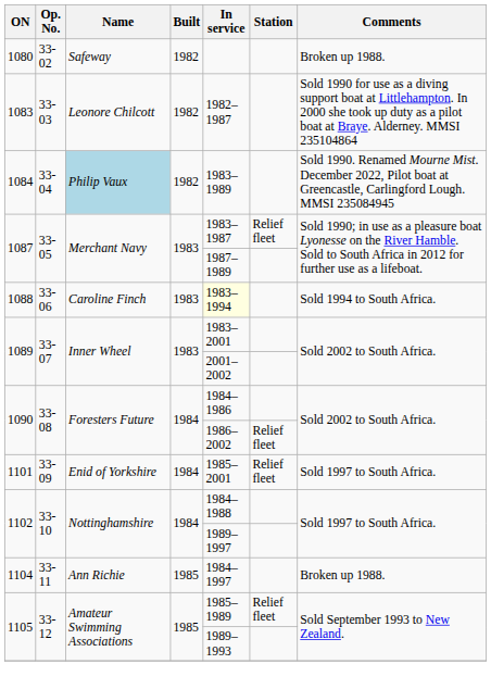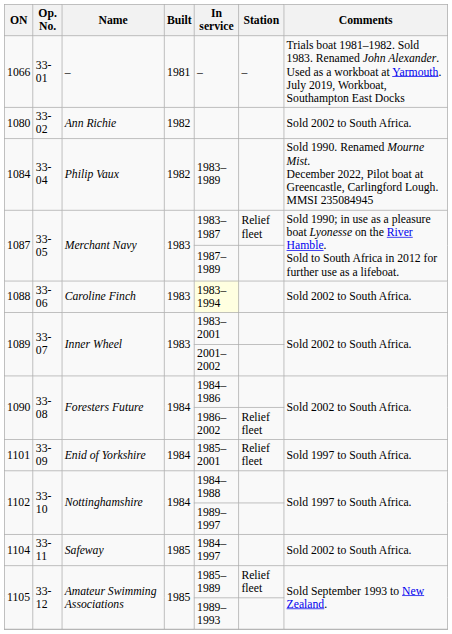 <table class="wikitable">
 <tr>
 <th>ON</th>
 <th>Op. No.</th>
 <th>Name</th>
 <th>Built</th>
 <th>In service</th>
 <th>Station</th>
 <th>Comments</th>
 </tr>
 <tr>
+<td>1066</td>
+<td>33-01</td>
+<td>–</td>
+<td>1981</td>
+<td>–</td>
+<td>–</td>
+<td>Trials boat 1981–1982. Sold 1983. Renamed <em>John Alexander</em>. Used as a workboat at <a href='#'>Yarmouth</a>.<br>July 2019, Workboat, Southampton East Docks</td>
+</tr>
+<tr>
 <td>1080</td>
 <td>33-02</td>
-<td><em>Safeway</em></td>
+<td><em>Ann Richie</em></td>
 <td>1982</td>
 <td></td>
 <td></td>
-<td>Broken up 1988.</td>
-</tr>
-<tr>
-<td>1083</td>
-<td>33-03</td>
-<td><em>Leonore Chilcott</em></td>
-<td>1982</td>
-<td>1982–1987</td>
-<td></td>
-<td>Sold 1990 for use as a diving support boat at <a href='#'>Littlehampton</a>. In 2000 she took up duty as a pilot boat at <a href='#'>Braye</a>. Alderney. MMSI 235104864</td>
+<td>Sold 2002 to South Africa.</td>
 </tr>
 <tr>
 <td>1084</td>
 <td>33-04</td>
-<td style="background: lightblue;"><em>Philip Vaux</em></td>
+<td><em>Philip Vaux</em></td>
 <td>1982</td>
 <td>1983–1989</td>
 <td></td>
 <td>Sold 1990. Renamed <em>Mourne Mist</em>.<br>December 2022, Pilot boat at Greencastle, Carlingford Lough. MMSI 235084945</td>
 </tr>
 <tr>
 <td rowspan="2">1087</td>
 <td rowspan="2">33-05</td>
 <td rowspan="2"><em>Merchant Navy</em></td>
 <td rowspan="2">1983</td>
 <td>1983–1987</td>
 <td>Relief fleet</td>
 <td rowspan="2">Sold 1990; in use as a pleasure boat <em>Lyonesse</em> on the <a href='#'>River Hamble</a>.<br>Sold to South Africa in 2012 for further use as a lifeboat.</td>
 </tr>
 <tr>
 <td>1987–1989</td>
 <td></td>
 </tr>
 <tr>
 <td>1088</td>
 <td>33-06</td>
 <td><em>Caroline Finch</em></td>
 <td>1983</td>
 <td style="background: lightyellow;">1983–1994</td>
 <td></td>
-<td>Sold 1994 to South Africa.</td>
+<td>Sold 2002 to South Africa.</td>
 </tr>
 <tr>
 <td rowspan="2">1089</td>
 <td rowspan="2">33-07</td>
 <td rowspan="2"><em>Inner Wheel</em></td>
 <td rowspan="2">1983</td>
 <td>1983–2001</td>
 <td></td>
 <td rowspan="2">Sold 2002 to South Africa.</td>
 </tr>
 <tr>
 <td>2001–2002</td>
 <td></td>
 </tr>
 <tr>
 <td rowspan="2">1090</td>
 <td rowspan="2">33-08</td>
 <td rowspan="2"><em>Foresters Future</em></td>
 <td rowspan="2">1984</td>
 <td>1984–1986</td>
 <td></td>
 <td rowspan="2">Sold 2002 to South Africa.</td>
 </tr>
 <tr>
 <td>1986–2002</td>
 <td>Relief fleet</td>
 </tr>
 <tr>
 <td>1101</td>
 <td>33-09</td>
 <td><em>Enid of Yorkshire</em></td>
 <td>1984</td>
 <td>1985–2001</td>
 <td>Relief fleet</td>
 <td>Sold 1997 to South Africa.</td>
 </tr>
 <tr>
 <td rowspan="2">1102</td>
 <td rowspan="2">33-10</td>
 <td rowspan="2"><em>Nottinghamshire</em></td>
 <td rowspan="2">1984</td>
 <td>1984–1988</td>
 <td></td>
 <td rowspan="2">Sold 1997 to South Africa.</td>
 </tr>
 <tr>
 <td>1989–1997</td>
 <td></td>
 </tr>
 <tr>
 <td>1104</td>
 <td>33-11</td>
-<td><em>Ann Richie</em></td>
+<td><em>Safeway</em></td>
 <td>1985</td>
 <td>1984–1997</td>
 <td></td>
-<td>Broken up 1988.</td>
+<td>Sold 2002 to South Africa.</td>
 </tr>
 <tr>
 <td rowspan="2">1105</td>
 <td rowspan="2">33-12</td>
 <td rowspan="2"><em>Amateur Swimming Associations</em></td>
 <td rowspan="2">1985</td>
 <td>1985–1989</td>
 <td>Relief fleet</td>
 <td rowspan="2">Sold September 1993 to <a href='#'>New Zealand</a>.</td>
 </tr>
 <tr>
 <td>1989–1993</td>
 <td></td>
 </tr>
 <tr>
 </tr>
 </table>
